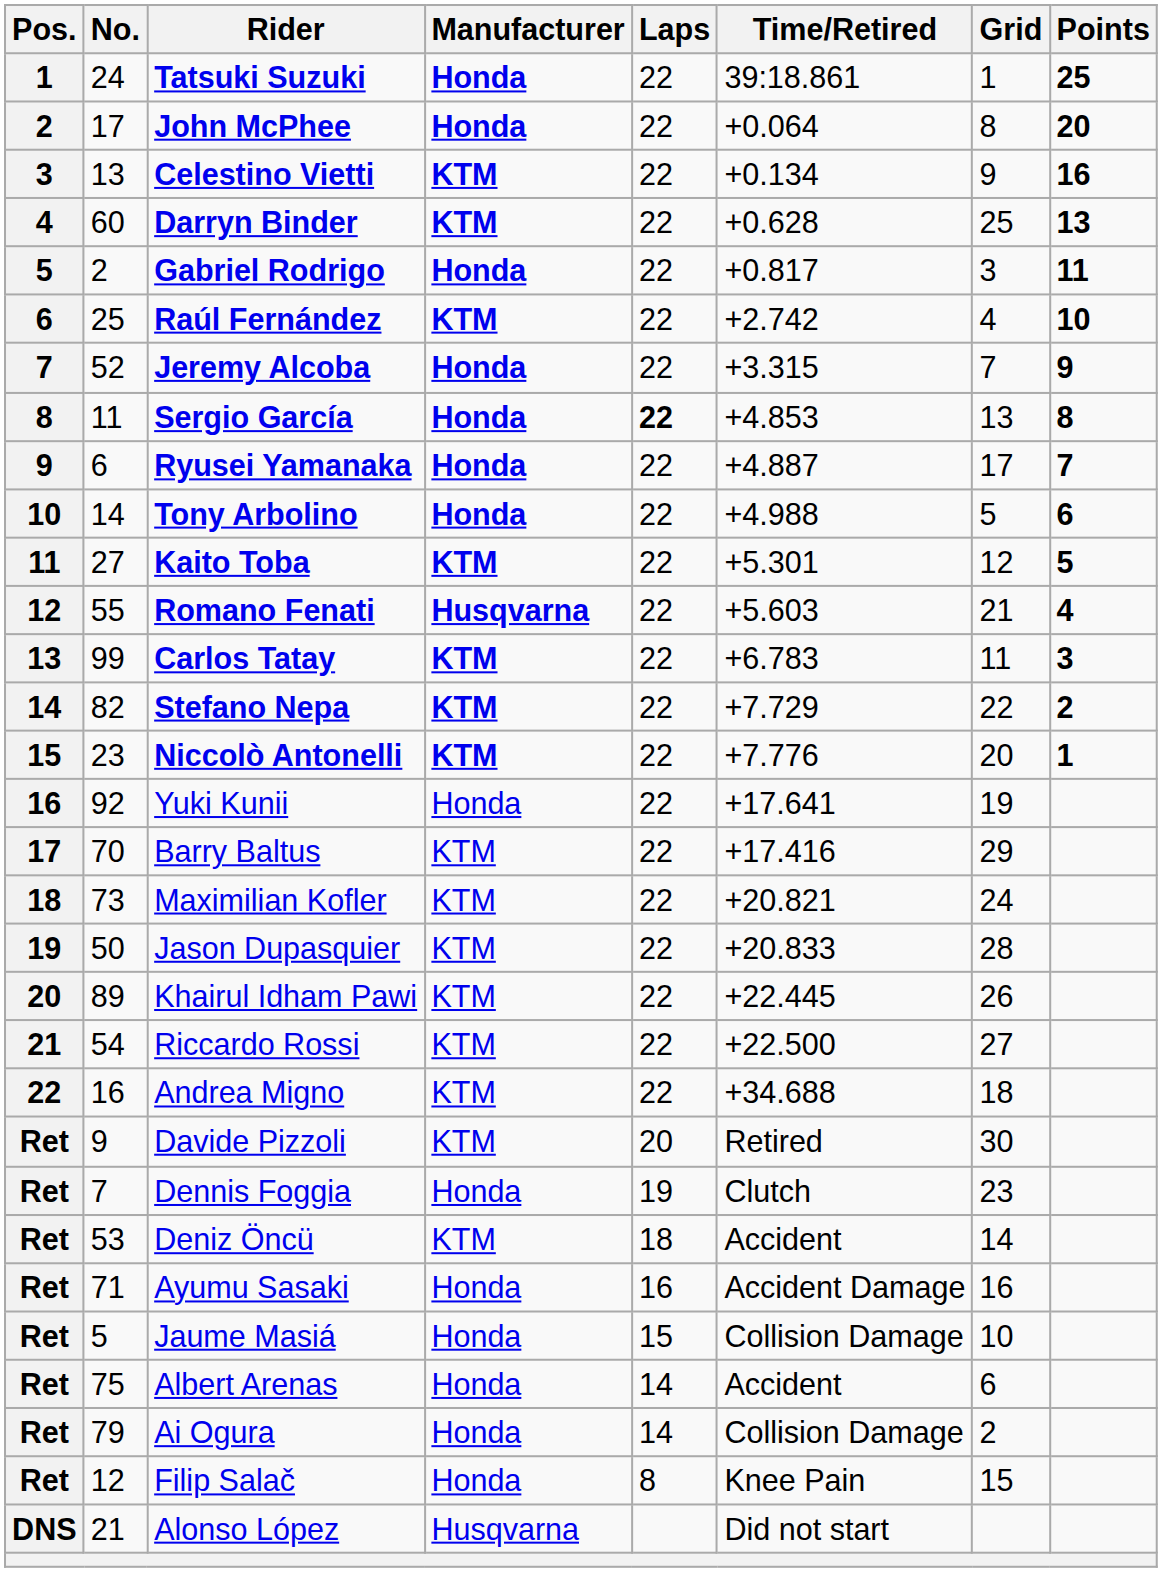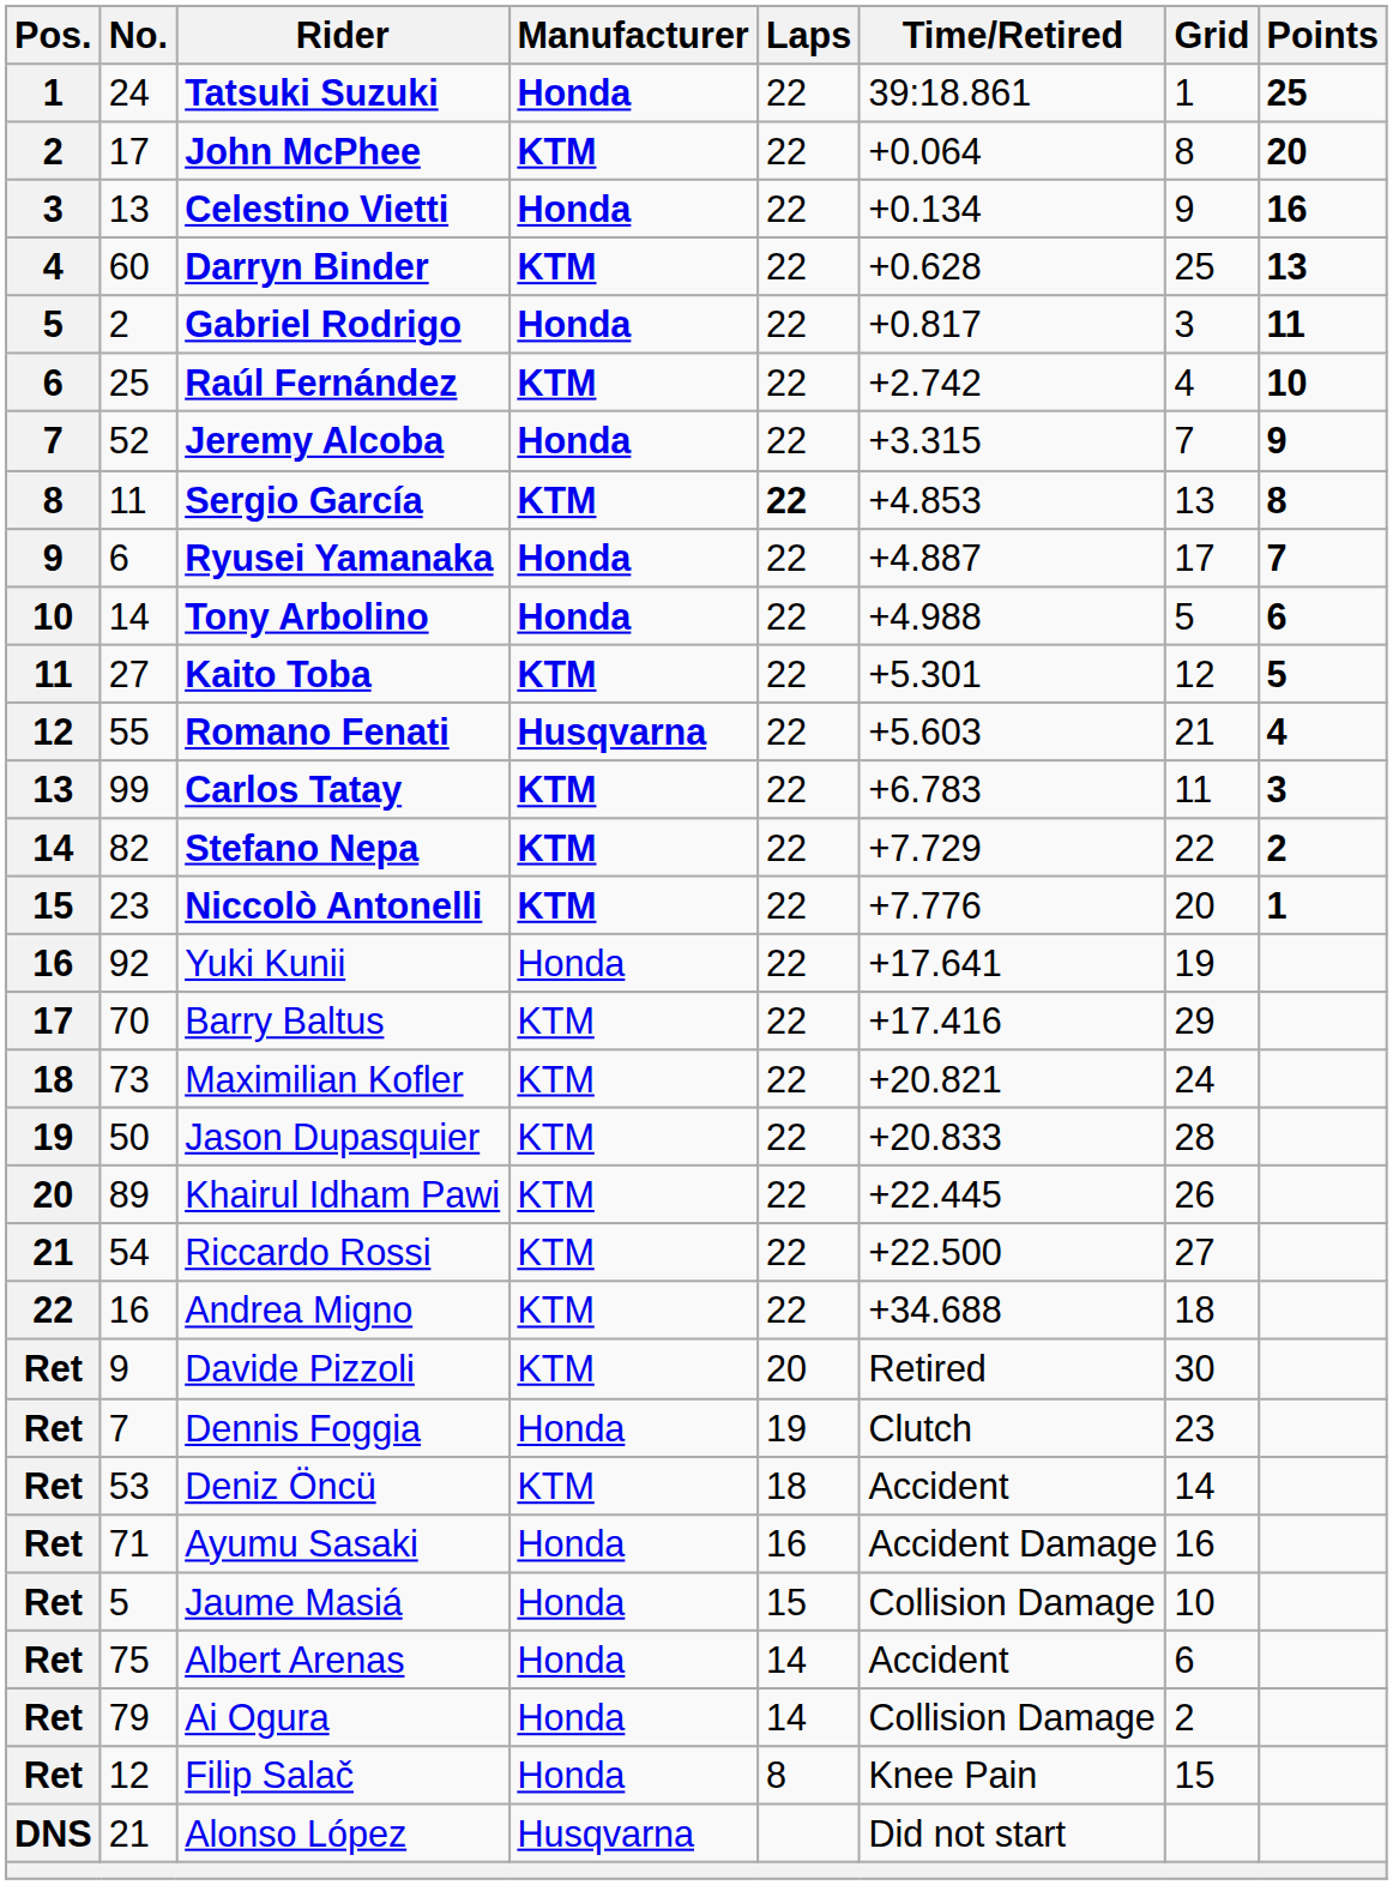 <table class="wikitable" style="font-size: 95%;">
 <tr>
 <th>Pos.</th>
 <th>No.</th>
 <th>Rider</th>
 <th>Manufacturer</th>
 <th>Laps</th>
 <th>Time/Retired</th>
 <th>Grid</th>
 <th>Points</th>
 </tr>
 <tr>
 <th>1</th>
 <td>24</td>
 <td> <strong><a href='#'>Tatsuki Suzuki</a></strong></td>
 <td><strong><a href='#'>Honda</a></strong></td>
 <td>22</td>
 <td>39:18.861</td>
 <td>1</td>
 <td><strong>25</strong></td>
 </tr>
 <tr>
 <th>2</th>
 <td>17</td>
 <td> <strong><a href='#'>John McPhee</a></strong></td>
-<td><strong><a href='#'>Honda</a></strong></td>
+<td><strong><a href='#'>KTM</a></strong></td>
 <td>22</td>
 <td>+0.064</td>
 <td>8</td>
 <td><strong>20</strong></td>
 </tr>
 <tr>
 <th>3</th>
 <td>13</td>
 <td> <strong><a href='#'>Celestino Vietti</a></strong></td>
-<td><strong><a href='#'>KTM</a></strong></td>
+<td><strong><a href='#'>Honda</a></strong></td>
 <td>22</td>
 <td>+0.134</td>
 <td>9</td>
 <td><strong>16</strong></td>
 </tr>
 <tr>
 <th>4</th>
 <td>60</td>
 <td> <strong><a href='#'>Darryn Binder</a></strong></td>
 <td><strong><a href='#'>KTM</a></strong></td>
 <td>22</td>
 <td>+0.628</td>
 <td>25</td>
 <td><strong>13</strong></td>
 </tr>
 <tr>
 <th>5</th>
 <td>2</td>
 <td> <strong><a href='#'>Gabriel Rodrigo</a></strong></td>
 <td><strong><a href='#'>Honda</a></strong></td>
 <td>22</td>
 <td>+0.817</td>
 <td>3</td>
 <td><strong>11</strong></td>
 </tr>
 <tr>
 <th>6</th>
 <td>25</td>
 <td> <strong><a href='#'>Raúl Fernández</a></strong></td>
 <td><strong><a href='#'>KTM</a></strong></td>
 <td>22</td>
 <td>+2.742</td>
 <td>4</td>
 <td><strong>10</strong></td>
 </tr>
 <tr>
 <th>7</th>
 <td>52</td>
 <td> <strong><a href='#'>Jeremy Alcoba</a></strong></td>
 <td><strong><a href='#'>Honda</a></strong></td>
 <td>22</td>
 <td>+3.315</td>
 <td>7</td>
 <td><strong>9</strong></td>
 </tr>
 <tr>
 <th>8</th>
 <td>11</td>
 <td> <strong><a href='#'>Sergio García</a></strong></td>
-<td><strong><a href='#'>Honda</a></strong></td>
+<td><strong><a href='#'>KTM</a></strong></td>
 <td><strong>22</strong></td>
 <td>+4.853</td>
 <td>13</td>
 <td><strong>8</strong></td>
 </tr>
 <tr>
 <th>9</th>
 <td>6</td>
 <td> <strong><a href='#'>Ryusei Yamanaka</a></strong></td>
 <td><strong><a href='#'>Honda</a></strong></td>
 <td>22</td>
 <td>+4.887</td>
 <td>17</td>
 <td><strong>7</strong></td>
 </tr>
 <tr>
 <th>10</th>
 <td>14</td>
 <td> <strong><a href='#'>Tony Arbolino</a></strong></td>
 <td><strong><a href='#'>Honda</a></strong></td>
 <td>22</td>
 <td>+4.988</td>
 <td>5</td>
 <td><strong>6</strong></td>
 </tr>
 <tr>
 <th>11</th>
 <td>27</td>
 <td> <strong><a href='#'>Kaito Toba</a></strong></td>
 <td><strong><a href='#'>KTM</a></strong></td>
 <td>22</td>
 <td>+5.301</td>
 <td>12</td>
 <td><strong>5</strong></td>
 </tr>
 <tr>
 <th>12</th>
 <td>55</td>
 <td> <strong><a href='#'>Romano Fenati</a></strong></td>
 <td><strong><a href='#'>Husqvarna</a></strong></td>
 <td>22</td>
 <td>+5.603</td>
 <td>21</td>
 <td><strong>4</strong></td>
 </tr>
 <tr>
 <th>13</th>
 <td>99</td>
 <td> <strong><a href='#'>Carlos Tatay</a></strong></td>
 <td><strong><a href='#'>KTM</a></strong></td>
 <td>22</td>
 <td>+6.783</td>
 <td>11</td>
 <td><strong>3</strong></td>
 </tr>
 <tr>
 <th>14</th>
 <td>82</td>
 <td> <strong><a href='#'>Stefano Nepa</a></strong></td>
 <td><strong><a href='#'>KTM</a></strong></td>
 <td>22</td>
 <td>+7.729</td>
 <td>22</td>
 <td><strong>2</strong></td>
 </tr>
 <tr>
 <th>15</th>
 <td>23</td>
 <td> <strong><a href='#'>Niccolò Antonelli</a></strong></td>
 <td><strong><a href='#'>KTM</a></strong></td>
 <td>22</td>
 <td>+7.776</td>
 <td>20</td>
 <td><strong>1</strong></td>
 </tr>
 <tr>
 <th>16</th>
 <td>92</td>
 <td> <a href='#'>Yuki Kunii</a></td>
 <td><a href='#'>Honda</a></td>
 <td>22</td>
 <td>+17.641</td>
 <td>19</td>
 <td></td>
 </tr>
 <tr>
 <th>17</th>
 <td>70</td>
 <td> <a href='#'>Barry Baltus</a></td>
 <td><a href='#'>KTM</a></td>
 <td>22</td>
 <td>+17.416</td>
 <td>29</td>
 <td></td>
 </tr>
 <tr>
 <th>18</th>
 <td>73</td>
 <td> <a href='#'>Maximilian Kofler</a></td>
 <td><a href='#'>KTM</a></td>
 <td>22</td>
 <td>+20.821</td>
 <td>24</td>
 <td></td>
 </tr>
 <tr>
 <th>19</th>
 <td>50</td>
 <td> <a href='#'>Jason Dupasquier</a></td>
 <td><a href='#'>KTM</a></td>
 <td>22</td>
 <td>+20.833</td>
 <td>28</td>
 <td></td>
 </tr>
 <tr>
 <th>20</th>
 <td>89</td>
 <td> <a href='#'>Khairul Idham Pawi</a></td>
 <td><a href='#'>KTM</a></td>
 <td>22</td>
 <td>+22.445</td>
 <td>26</td>
 <td></td>
 </tr>
 <tr>
 <th>21</th>
 <td>54</td>
 <td> <a href='#'>Riccardo Rossi</a></td>
 <td><a href='#'>KTM</a></td>
 <td>22</td>
 <td>+22.500</td>
 <td>27</td>
 <td></td>
 </tr>
 <tr>
 <th>22</th>
 <td>16</td>
 <td> <a href='#'>Andrea Migno</a></td>
 <td><a href='#'>KTM</a></td>
 <td>22</td>
 <td>+34.688</td>
 <td>18</td>
 <td></td>
 </tr>
 <tr>
 <th>Ret</th>
 <td>9</td>
 <td> <a href='#'>Davide Pizzoli</a></td>
 <td><a href='#'>KTM</a></td>
 <td>20</td>
 <td>Retired</td>
 <td>30</td>
 <td></td>
 </tr>
 <tr>
 <th>Ret</th>
 <td>7</td>
 <td> <a href='#'>Dennis Foggia</a></td>
 <td><a href='#'>Honda</a></td>
 <td>19</td>
 <td>Clutch</td>
 <td>23</td>
 <td></td>
 </tr>
 <tr>
 <th>Ret</th>
 <td>53</td>
 <td> <a href='#'>Deniz Öncü</a></td>
 <td><a href='#'>KTM</a></td>
 <td>18</td>
 <td>Accident</td>
 <td>14</td>
 <td></td>
 </tr>
 <tr>
 <th>Ret</th>
 <td>71</td>
 <td> <a href='#'>Ayumu Sasaki</a></td>
 <td><a href='#'>Honda</a></td>
 <td>16</td>
 <td>Accident Damage</td>
 <td>16</td>
 <td></td>
 </tr>
 <tr>
 <th>Ret</th>
 <td>5</td>
 <td> <a href='#'>Jaume Masiá</a></td>
 <td><a href='#'>Honda</a></td>
 <td>15</td>
 <td>Collision Damage</td>
 <td>10</td>
 <td></td>
 </tr>
 <tr>
 <th>Ret</th>
 <td>75</td>
 <td> <a href='#'>Albert Arenas</a></td>
 <td><a href='#'>Honda</a></td>
 <td>14</td>
 <td>Accident</td>
 <td>6</td>
 <td></td>
 </tr>
 <tr>
 <th>Ret</th>
 <td>79</td>
 <td> <a href='#'>Ai Ogura</a></td>
 <td><a href='#'>Honda</a></td>
 <td>14</td>
 <td>Collision Damage</td>
 <td>2</td>
 <td></td>
 </tr>
 <tr>
 <th>Ret</th>
 <td>12</td>
 <td> <a href='#'>Filip Salač</a></td>
 <td><a href='#'>Honda</a></td>
 <td>8</td>
 <td>Knee Pain</td>
 <td>15</td>
 <td></td>
 </tr>
 <tr>
 <th>DNS</th>
 <td>21</td>
 <td> <a href='#'>Alonso López</a></td>
 <td><a href='#'>Husqvarna</a></td>
 <td></td>
 <td>Did not start</td>
 <td></td>
 <td></td>
 </tr>
 <tr>
 <th colspan=8></th>
 </tr>
 </table>
